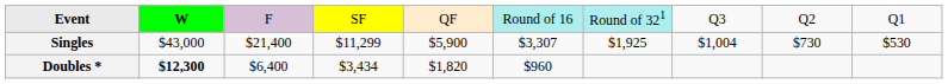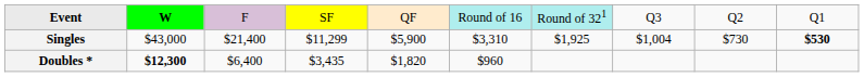 <table class=wikitable style=font-size:90%;text-align:center>
 <tr>
 <td style="width:130px; background:#eaeaea;"><strong>Event</strong></td>
 <td style="width:80px; background:lime;"><strong>W</strong></td>
 <td style="width:85px; background:thistle;">F</td>
 <td style="width:85px; background:#ff0;">SF</td>
 <td style="width:85px; background:#ffebcd;">QF</td>
 <td style="width:85px; background:#afeeee;">Round of 16</td>
 <td style="width:85px; background:#afeeee;">Round of 32<sup>1</sup></td>
 <td width=85>Q3</td>
 <td width=85>Q2</td>
 <td width=85>Q1</td>
 </tr>
 <tr>
 <td style="background:#f3f3f3;"><strong>Singles</strong></td>
 <td>$43,000</td>
 <td>$21,400</td>
 <td>$11,299</td>
 <td>$5,900</td>
-<td>$3,307</td>
+<td>$3,310</td>
 <td>$1,925</td>
 <td>$1,004</td>
 <td>$730</td>
-<td>$530</td>
+<td><strong>$530</strong></td>
 </tr>
 <tr>
 <td style="background:#f3f3f3;"><strong>Doubles *</strong></td>
 <td><strong>$12,300</strong></td>
 <td>$6,400</td>
-<td>$3,434</td>
+<td>$3,435</td>
 <td>$1,820</td>
 <td>$960</td>
 <td></td>
 <td></td>
 <td></td>
 <td></td>
 </tr>
 </table>
